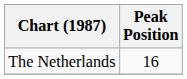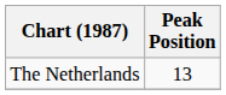 <table class="wikitable">
 <tr>
 <th align="left">Chart (1987)</th>
 <th align="center">Peak<br>Position</th>
 </tr>
 <tr>
 <td align="left">The Netherlands</td>
-<td align="center">16</td>
+<td align="center">13</td>
 </tr>
 <tr>
 </tr>
 </table>
